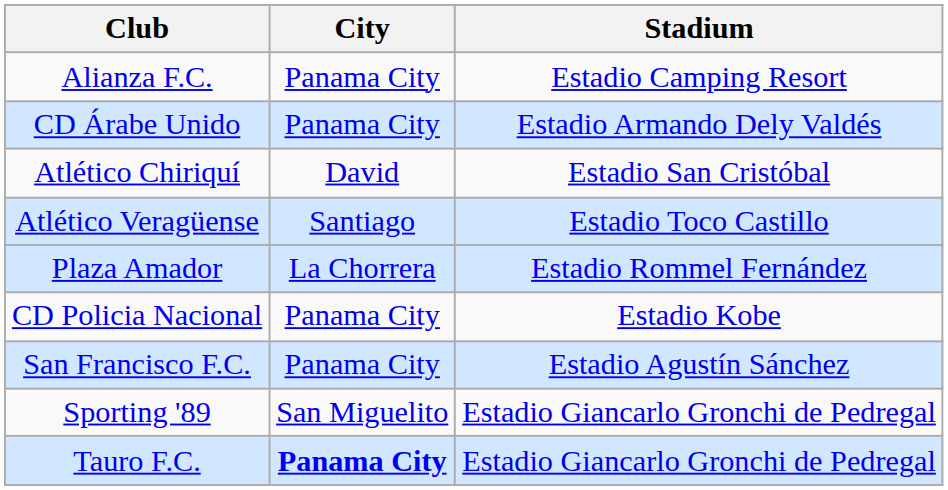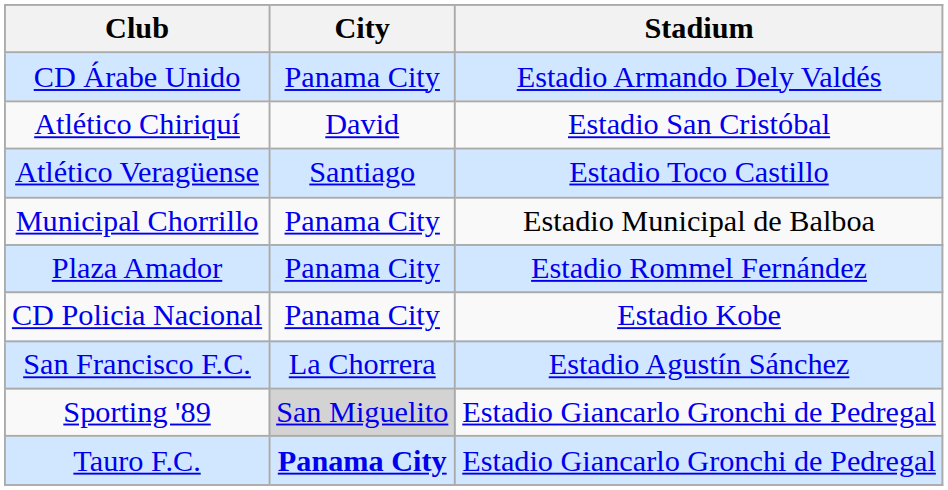 <table class="wikitable" style="text-align: center;">
 <tr>
 <th>Club</th>
 <th>City</th>
 <th>Stadium</th>
-</tr>
-<tr>
-<td><a href='#'>Alianza F.C.</a></td>
-<td><a href='#'>Panama City</a></td>
-<td><a href='#'>Estadio Camping Resort</a></td>
 </tr>
 <tr bgcolor=#D0E7FF>
 <td><a href='#'>CD Árabe Unido</a></td>
 <td><a href='#'>Panama City</a></td>
 <td><a href='#'>Estadio Armando Dely Valdés</a></td>
 </tr>
 <tr>
 <td><a href='#'>Atlético Chiriquí</a></td>
 <td><a href='#'>David</a></td>
 <td><a href='#'>Estadio San Cristóbal</a></td>
 </tr>
 <tr bgcolor=#D0E7FF>
 <td><a href='#'>Atlético Veragüense</a></td>
 <td><a href='#'>Santiago</a></td>
 <td><a href='#'>Estadio Toco Castillo</a></td>
 </tr>
+<tr>
+<td><a href='#'>Municipal Chorrillo</a></td>
+<td><a href='#'>Panama City</a></td>
+<td>Estadio Municipal de Balboa</td>
+</tr>
 <tr bgcolor=#D0E7FF>
 <td><a href='#'>Plaza Amador</a></td>
-<td><a href='#'>La Chorrera</a></td>
+<td><a href='#'>Panama City</a></td>
 <td><a href='#'>Estadio Rommel Fernández</a></td>
 </tr>
 <tr>
 <td><a href='#'>CD Policia Nacional</a></td>
 <td><a href='#'>Panama City</a></td>
 <td><a href='#'>Estadio Kobe</a></td>
 </tr>
 <tr bgcolor=#D0E7FF>
 <td><a href='#'>San Francisco F.C.</a></td>
-<td><a href='#'>Panama City</a></td>
+<td><a href='#'>La Chorrera</a></td>
 <td><a href='#'>Estadio Agustín Sánchez</a></td>
 </tr>
 <tr>
 <td><a href='#'>Sporting '89</a></td>
-<td><a href='#'>San Miguelito</a></td>
+<td style="background: lightgrey;"><a href='#'>San Miguelito</a></td>
 <td><a href='#'>Estadio Giancarlo Gronchi de Pedregal</a></td>
 </tr>
 <tr bgcolor=#D0E7FF>
 <td><a href='#'>Tauro F.C.</a></td>
 <td><strong><a href='#'>Panama City</a></strong></td>
 <td><a href='#'>Estadio Giancarlo Gronchi de Pedregal</a></td>
 </tr>
 </table>
